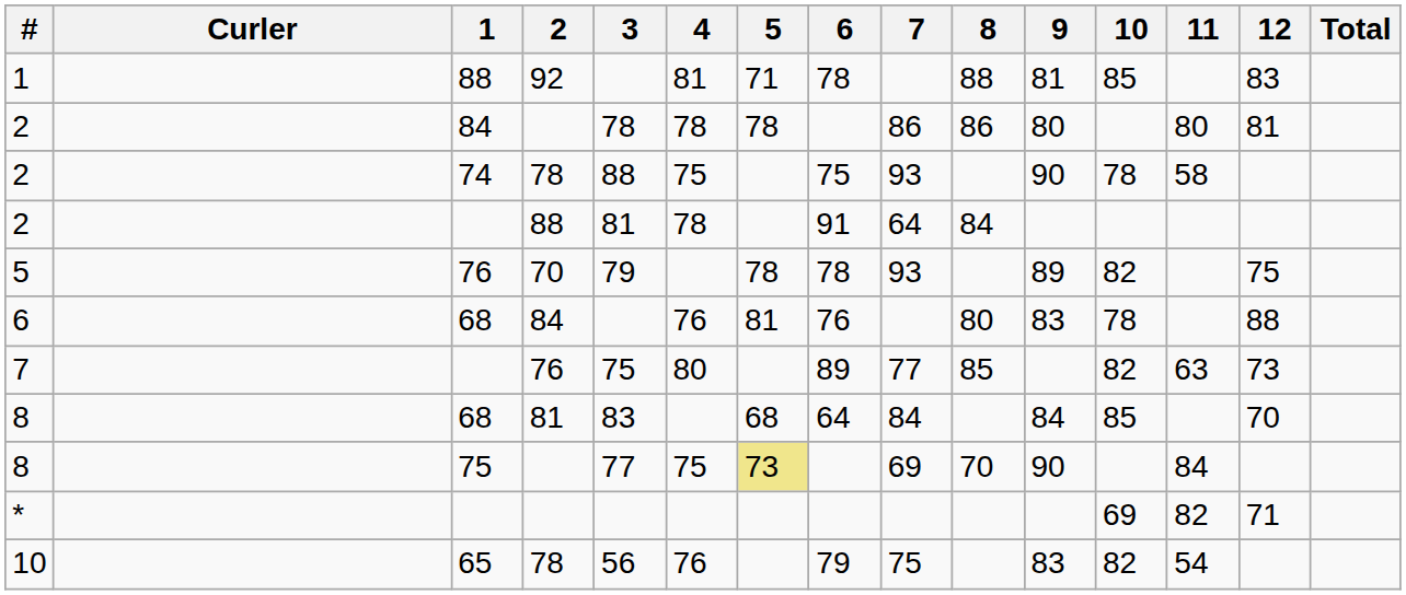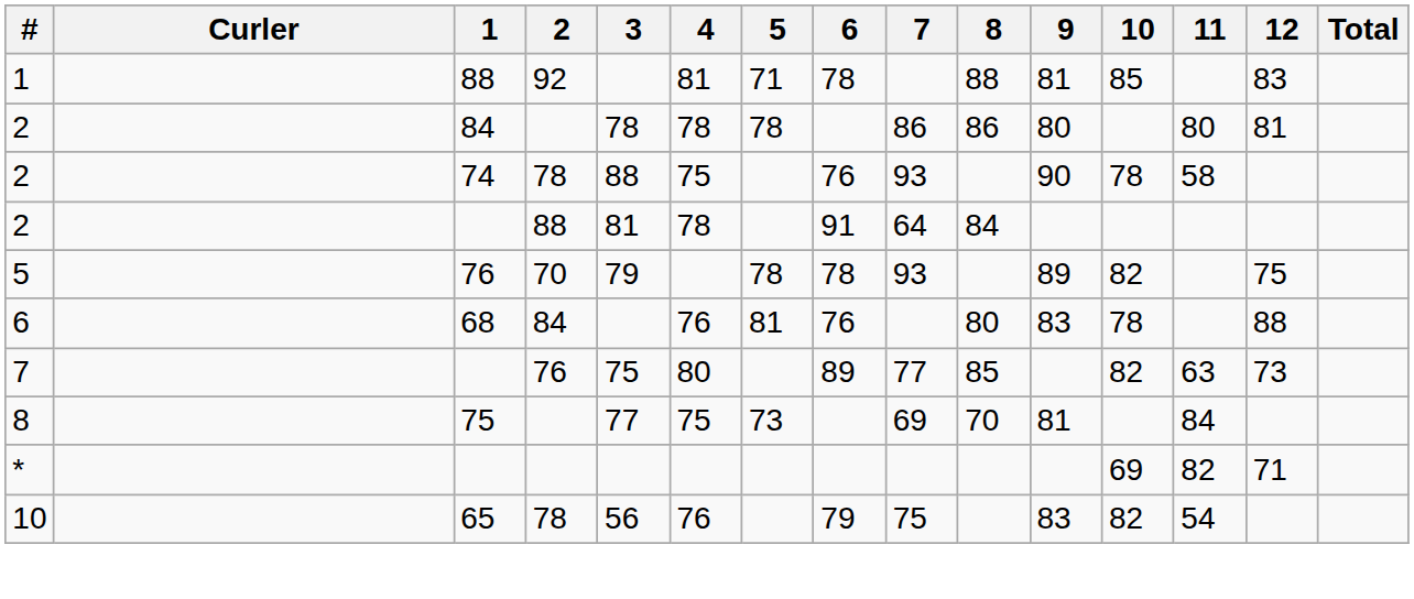 <table class="wikitable sortable">
 <tr>
 <th>#</th>
 <th width=200>Curler</th>
 <th width=30>1</th>
 <th width=30>2</th>
 <th width=30>3</th>
 <th width=30>4</th>
 <th width=30>5</th>
 <th width=30>6</th>
 <th width=30>7</th>
 <th width=30>8</th>
 <th width=30>9</th>
 <th width=30>10</th>
 <th width=30>11</th>
 <th width=30>12</th>
 <th width=40>Total</th>
 </tr>
 <tr>
 <td>1</td>
 <td></td>
 <td>88</td>
 <td>92</td>
 <td></td>
 <td>81</td>
 <td>71</td>
 <td>78</td>
 <td></td>
 <td>88</td>
 <td>81</td>
 <td>85</td>
 <td></td>
 <td>83</td>
 <td></td>
 </tr>
 <tr>
 <td>2</td>
 <td></td>
 <td>84</td>
 <td></td>
 <td>78</td>
 <td>78</td>
 <td>78</td>
 <td></td>
 <td>86</td>
 <td>86</td>
 <td>80</td>
 <td></td>
 <td>80</td>
 <td>81</td>
 <td></td>
 </tr>
 <tr>
 <td>2</td>
 <td></td>
 <td>74</td>
 <td>78</td>
 <td>88</td>
 <td>75</td>
 <td></td>
-<td>75</td>
+<td>76</td>
 <td>93</td>
 <td></td>
 <td>90</td>
 <td>78</td>
 <td>58</td>
 <td></td>
 <td></td>
 </tr>
 <tr>
 <td>2</td>
 <td></td>
 <td></td>
 <td>88</td>
 <td>81</td>
 <td>78</td>
 <td></td>
 <td>91</td>
 <td>64</td>
 <td>84</td>
 <td></td>
 <td></td>
 <td></td>
 <td></td>
 <td></td>
 </tr>
 <tr>
 <td>5</td>
 <td></td>
 <td>76</td>
 <td>70</td>
 <td>79</td>
 <td></td>
 <td>78</td>
 <td>78</td>
 <td>93</td>
 <td></td>
 <td>89</td>
 <td>82</td>
 <td></td>
 <td>75</td>
 <td></td>
 </tr>
 <tr>
 <td>6</td>
 <td></td>
 <td>68</td>
 <td>84</td>
 <td></td>
 <td>76</td>
 <td>81</td>
 <td>76</td>
 <td></td>
 <td>80</td>
 <td>83</td>
 <td>78</td>
 <td></td>
 <td>88</td>
 <td></td>
 </tr>
 <tr>
 <td>7</td>
 <td></td>
 <td></td>
 <td>76</td>
 <td>75</td>
 <td>80</td>
 <td></td>
 <td>89</td>
 <td>77</td>
 <td>85</td>
 <td></td>
 <td>82</td>
 <td>63</td>
 <td>73</td>
 <td></td>
 </tr>
 <tr>
 <td>8</td>
 <td></td>
-<td>68</td>
-<td>81</td>
-<td>83</td>
-<td></td>
-<td>68</td>
-<td>64</td>
-<td>84</td>
-<td></td>
-<td>84</td>
-<td>85</td>
-<td></td>
-<td>70</td>
-<td></td>
-</tr>
-<tr>
-<td>8</td>
-<td></td>
 <td>75</td>
 <td></td>
 <td>77</td>
 <td>75</td>
-<td style="background: khaki;">73</td>
+<td>73</td>
 <td></td>
 <td>69</td>
 <td>70</td>
-<td>90</td>
+<td>81</td>
 <td></td>
 <td>84</td>
 <td></td>
 <td></td>
 </tr>
 <tr>
 <td>*</td>
 <td></td>
 <td></td>
 <td></td>
 <td></td>
 <td></td>
 <td></td>
 <td></td>
 <td></td>
 <td></td>
 <td></td>
 <td>69</td>
 <td>82</td>
 <td>71</td>
 <td></td>
 </tr>
 <tr>
 <td>10</td>
 <td></td>
 <td>65</td>
 <td>78</td>
 <td>56</td>
 <td>76</td>
 <td></td>
 <td>79</td>
 <td>75</td>
 <td></td>
 <td>83</td>
 <td>82</td>
 <td>54</td>
 <td></td>
 <td></td>
 </tr>
 </table>
